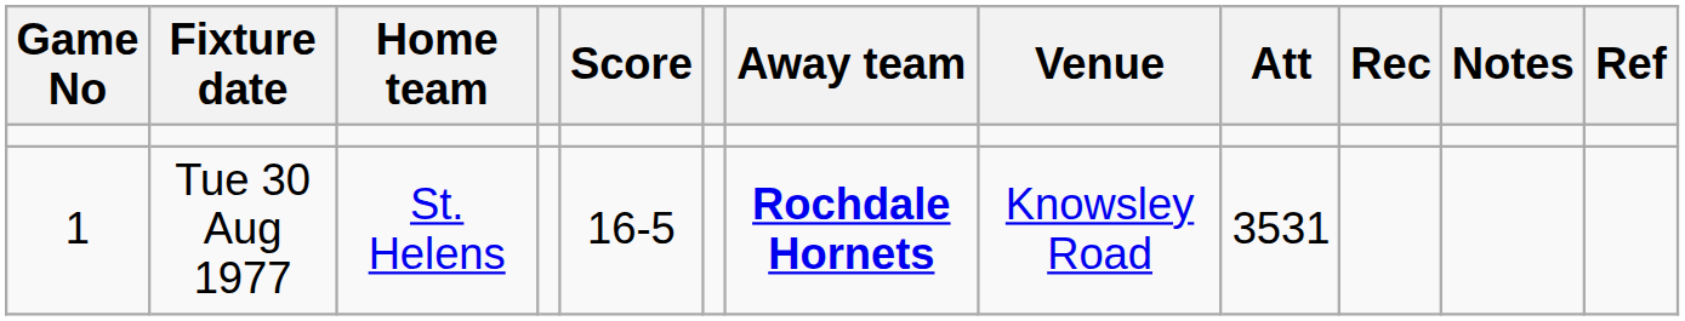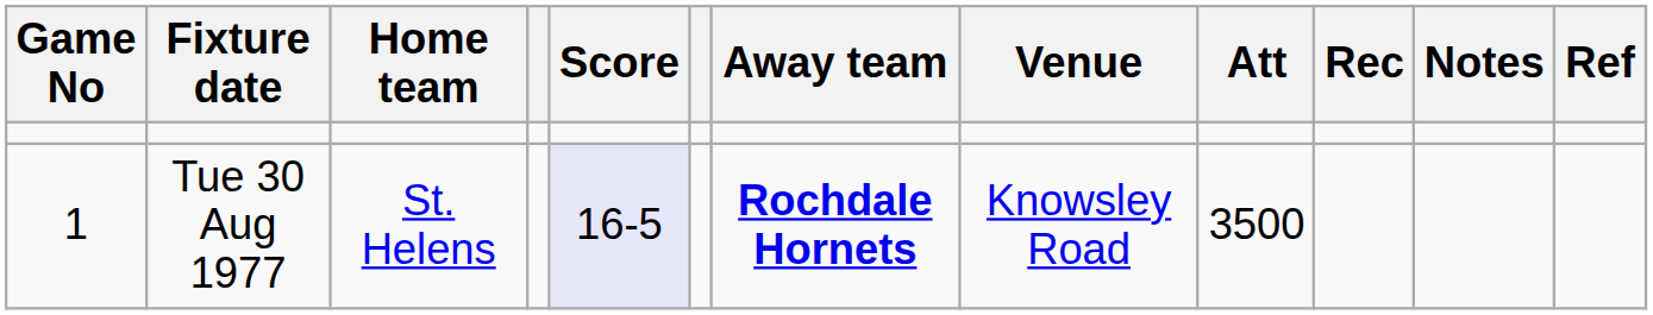 <table class="wikitable" style="text-align:center;">
 <tr>
 <th width=20 abbr="No">Game No</th>
 <th width=100 abbr="Date">Fixture date</th>
 <th width=150 abbr="Home team">Home team</th>
 <th width=5 abbr="space"></th>
 <th width=20 abbr="Score">Score</th>
 <th width=5 abbr="space"></th>
 <th width=150 abbr="Away team">Away team</th>
 <th width=150 abbr="Venue">Venue</th>
 <th width=30 abbr="Att">Att</th>
 <th width=30 abbr="Rec">Rec</th>
 <th width=20 abbr="Notes">Notes</th>
 <th width=30 abbr="Ref">Ref</th>
 </tr>
 <tr>
 <td></td>
 <td></td>
 <td></td>
 <td></td>
 <td></td>
 <td></td>
 <td></td>
 <td></td>
 <td></td>
 <td></td>
 <td></td>
 </tr>
 <tr>
 <td>1</td>
 <td>Tue 30 Aug 1977</td>
 <td><a href='#'>St. Helens</a></td>
 <td></td>
-<td>16-5</td>
+<td style="background: lavender;">16-5</td>
 <td></td>
 <td><strong><a href='#'>Rochdale Hornets</a></strong></td>
 <td><a href='#'>Knowsley Road</a></td>
-<td>3531</td>
+<td>3500</td>
 <td></td>
 <td></td>
 <td></td>
 </tr>
 </table>
